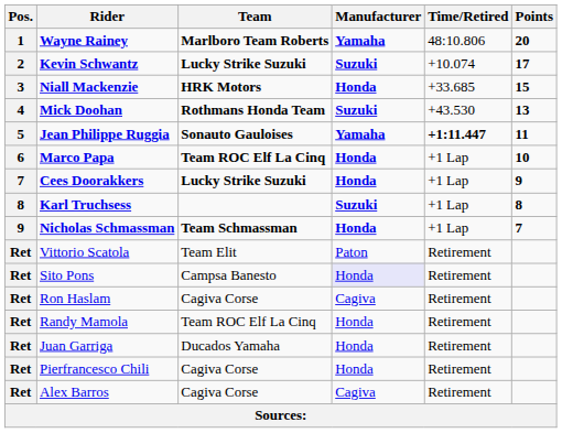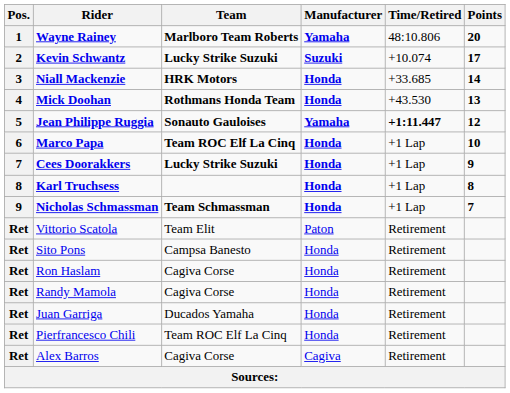 <table class="wikitable" style="font-size: 95%;">
 <tr>
 <th>Pos.</th>
 <th>Rider</th>
 <th>Team</th>
 <th>Manufacturer</th>
 <th>Time/Retired</th>
 <th>Points</th>
 </tr>
 <tr>
 <th>1</th>
 <td> <strong><a href='#'>Wayne Rainey</a></strong></td>
 <td><strong>Marlboro Team Roberts</strong></td>
 <td><strong><a href='#'>Yamaha</a></strong></td>
 <td>48:10.806</td>
 <td><strong>20</strong></td>
 </tr>
 <tr>
 <th>2</th>
 <td> <strong><a href='#'>Kevin Schwantz</a></strong></td>
 <td><strong>Lucky Strike Suzuki</strong></td>
 <td><strong><a href='#'>Suzuki</a></strong></td>
 <td>+10.074</td>
 <td><strong>17</strong></td>
 </tr>
 <tr>
 <th>3</th>
 <td> <strong><a href='#'>Niall Mackenzie</a></strong></td>
 <td><strong>HRK Motors</strong></td>
 <td><strong><a href='#'>Honda</a></strong></td>
 <td>+33.685</td>
-<td><strong>15</strong></td>
+<td><strong>14</strong></td>
 </tr>
 <tr>
 <th>4</th>
 <td> <strong><a href='#'>Mick Doohan</a></strong></td>
 <td><strong>Rothmans Honda Team</strong></td>
-<td><strong><a href='#'>Suzuki</a></strong></td>
+<td><strong><a href='#'>Honda</a></strong></td>
 <td>+43.530</td>
 <td><strong>13</strong></td>
 </tr>
 <tr>
 <th>5</th>
 <td> <strong><a href='#'>Jean Philippe Ruggia</a></strong></td>
 <td><strong>Sonauto Gauloises</strong></td>
 <td><strong><a href='#'>Yamaha</a></strong></td>
 <td><strong>+1:11.447</strong></td>
-<td><strong>11</strong></td>
+<td><strong>12</strong></td>
 </tr>
 <tr>
 <th>6</th>
 <td> <strong><a href='#'>Marco Papa</a></strong></td>
 <td><strong>Team ROC Elf La Cinq</strong></td>
 <td><strong><a href='#'>Honda</a></strong></td>
 <td>+1 Lap</td>
 <td><strong>10</strong></td>
 </tr>
 <tr>
 <th>7</th>
 <td> <strong><a href='#'>Cees Doorakkers</a></strong></td>
 <td><strong>Lucky Strike Suzuki</strong></td>
 <td><strong><a href='#'>Honda</a></strong></td>
 <td>+1 Lap</td>
 <td><strong>9</strong></td>
 </tr>
 <tr>
 <th>8</th>
 <td> <strong><a href='#'>Karl Truchsess</a></strong></td>
 <td></td>
-<td><strong><a href='#'>Suzuki</a></strong></td>
+<td><strong><a href='#'>Honda</a></strong></td>
 <td>+1 Lap</td>
 <td><strong>8</strong></td>
 </tr>
 <tr>
 <th>9</th>
 <td> <strong><a href='#'>Nicholas Schmassman</a></strong></td>
 <td><strong>Team Schmassman</strong></td>
 <td><strong><a href='#'>Honda</a></strong></td>
 <td>+1 Lap</td>
 <td><strong>7</strong></td>
 </tr>
 <tr>
 <th>Ret</th>
 <td> <a href='#'>Vittorio Scatola</a></td>
 <td>Team Elit</td>
 <td><a href='#'>Paton</a></td>
 <td>Retirement</td>
 <td></td>
 </tr>
 <tr>
 <th>Ret</th>
 <td> <a href='#'>Sito Pons</a></td>
 <td>Campsa Banesto</td>
-<td style="background: lavender;"><a href='#'>Honda</a></td>
+<td><a href='#'>Honda</a></td>
 <td>Retirement</td>
 <td></td>
 </tr>
 <tr>
 <th>Ret</th>
 <td> <a href='#'>Ron Haslam</a></td>
 <td>Cagiva Corse</td>
-<td><a href='#'>Cagiva</a></td>
+<td><a href='#'>Honda</a></td>
 <td>Retirement</td>
 <td></td>
 </tr>
 <tr>
 <th>Ret</th>
 <td> <a href='#'>Randy Mamola</a></td>
-<td>Team ROC Elf La Cinq</td>
+<td>Cagiva Corse</td>
 <td><a href='#'>Honda</a></td>
 <td>Retirement</td>
 <td></td>
 </tr>
 <tr>
 <th>Ret</th>
 <td> <a href='#'>Juan Garriga</a></td>
 <td>Ducados Yamaha</td>
 <td><a href='#'>Honda</a></td>
 <td>Retirement</td>
 <td></td>
 </tr>
 <tr>
 <th>Ret</th>
 <td> <a href='#'>Pierfrancesco Chili</a></td>
-<td>Cagiva Corse</td>
+<td>Team ROC Elf La Cinq</td>
 <td><a href='#'>Honda</a></td>
 <td>Retirement</td>
 <td></td>
 </tr>
 <tr>
 <th>Ret</th>
 <td> <a href='#'>Alex Barros</a></td>
 <td>Cagiva Corse</td>
 <td><a href='#'>Cagiva</a></td>
 <td>Retirement</td>
 <td></td>
 </tr>
 <tr>
 <th colspan=8>Sources: </th>
 </tr>
 </table>
